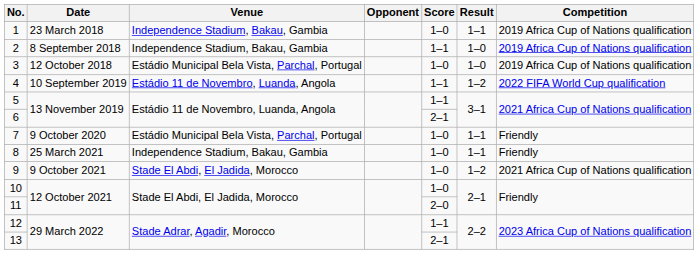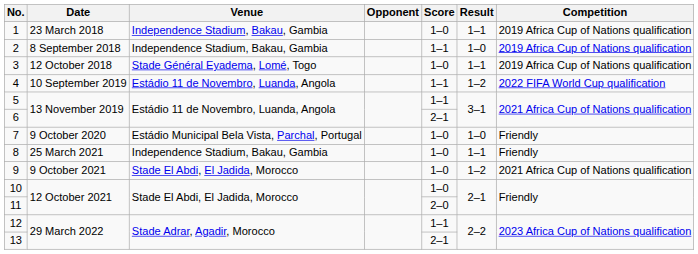 <table class="wikitable sortable">
 <tr>
 <th scope="col">No.</th>
 <th scope="col">Date</th>
 <th scope="col">Venue</th>
 <th scope="col">Opponent</th>
 <th scope="col">Score</th>
 <th scope="col">Result</th>
 <th scope="col">Competition</th>
 </tr>
 <tr>
 <td align="center">1</td>
 <td>23 March 2018</td>
 <td><a href='#'>Independence Stadium</a>, <a href='#'>Bakau</a>, Gambia</td>
 <td></td>
 <td align="center">1–0</td>
 <td align="center">1–1</td>
 <td>2019 Africa Cup of Nations qualification</td>
 </tr>
 <tr>
 <td align="center">2</td>
 <td>8 September 2018</td>
 <td>Independence Stadium, Bakau, Gambia</td>
 <td></td>
 <td align="center">1–1</td>
 <td align="center">1–0</td>
 <td><a href='#'>2019 Africa Cup of Nations qualification</a></td>
 </tr>
 <tr>
 <td align="center">3</td>
 <td>12 October 2018</td>
-<td>Estádio Municipal Bela Vista, <a href='#'>Parchal</a>, Portugal</td>
+<td><a href='#'>Stade Général Eyadema</a>, <a href='#'>Lomé</a>, Togo</td>
 <td></td>
 <td align="center">1–0</td>
-<td align="center">1–0</td>
+<td align="center">1–1</td>
 <td>2019 Africa Cup of Nations qualification</td>
 </tr>
 <tr>
 <td align="center">4</td>
 <td>10 September 2019</td>
 <td><a href='#'>Estádio 11 de Novembro</a>, <a href='#'>Luanda</a>, Angola</td>
 <td></td>
 <td align="center">1–1</td>
 <td align="center">1–2</td>
 <td><a href='#'>2022 FIFA World Cup qualification</a></td>
 </tr>
 <tr>
 <td align="center">5</td>
 <td rowspan="2">13 November 2019</td>
 <td rowspan="2">Estádio 11 de Novembro, Luanda, Angola</td>
 <td rowspan="2"></td>
 <td align="center">1–1</td>
 <td rowspan="2" style="text-align:center">3–1</td>
 <td rowspan="2"><a href='#'>2021 Africa Cup of Nations qualification</a></td>
 </tr>
 <tr>
 <td align="center">6</td>
 <td align="center">2–1</td>
 </tr>
 <tr>
 <td align="center">7</td>
 <td>9 October 2020</td>
 <td>Estádio Municipal Bela Vista, <a href='#'>Parchal</a>, Portugal</td>
 <td></td>
 <td align="center">1–0</td>
-<td align="center">1–1</td>
+<td align="center">1–0</td>
 <td>Friendly</td>
 </tr>
 <tr>
 <td align="center">8</td>
 <td>25 March 2021</td>
 <td>Independence Stadium, Bakau, Gambia</td>
 <td></td>
 <td align="center">1–0</td>
 <td align="center">1–1</td>
 <td>Friendly</td>
 </tr>
 <tr>
 <td align="center">9</td>
 <td>9 October 2021</td>
 <td><a href='#'>Stade El Abdi</a>, <a href='#'>El Jadida</a>, Morocco</td>
 <td></td>
 <td align="center">1–0</td>
 <td align="center">1–2</td>
 <td>2021 Africa Cup of Nations qualification</td>
 </tr>
 <tr>
 <td align="center">10</td>
 <td rowspan="2">12 October 2021</td>
 <td rowspan="2">Stade El Abdi, El Jadida, Morocco</td>
 <td rowspan="2"></td>
 <td align="center">1–0</td>
 <td rowspan="2" style="text-align:center">2–1</td>
 <td rowspan="2">Friendly</td>
 </tr>
 <tr>
 <td align="center">11</td>
 <td align="center">2–0</td>
 </tr>
 <tr>
 <td align="center">12</td>
 <td rowspan="2">29 March 2022</td>
 <td rowspan="2"><a href='#'>Stade Adrar</a>, <a href='#'>Agadir</a>, Morocco</td>
 <td rowspan="2"></td>
 <td align="center">1–1</td>
 <td rowspan="2" align="center">2–2</td>
 <td rowspan="2"><a href='#'>2023 Africa Cup of Nations qualification</a></td>
 </tr>
 <tr>
 <td align="center">13</td>
 <td align="center">2–1</td>
 </tr>
 </table>
